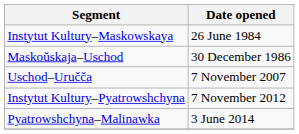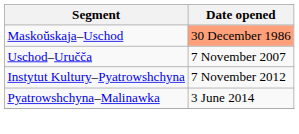 <table class="wikitable" style="border-collapse: collapse; text-align: left;">
 <tr>
 <th>Segment</th>
 <th>Date opened</th>
 </tr>
 <tr>
-<td style="text-align: left;"><a href='#'>Instytut Kultury</a>–<a href='#'>Maskowskaya</a></td>
-<td>26 June 1984</td>
-</tr>
-<tr>
 <td style="text-align: left;"><a href='#'>Maskoŭskaja</a>–<a href='#'>Uschod</a></td>
-<td>30 December 1986</td>
+<td style="background: lightsalmon;">30 December 1986</td>
 </tr>
 <tr>
 <td style="text-align: left;"><a href='#'>Uschod</a>–<a href='#'>Uručča</a></td>
 <td>7 November 2007</td>
 </tr>
 <tr>
 <td style="text-align: left;"><a href='#'>Instytut Kultury</a>–<a href='#'>Pyatrowshchyna</a></td>
 <td>7 November 2012</td>
 </tr>
 <tr>
 <td><a href='#'>Pyatrowshchyna</a>–<a href='#'>Malinawka</a></td>
 <td>3 June 2014</td>
 </tr>
 <tr>
 </tr>
 </table>
